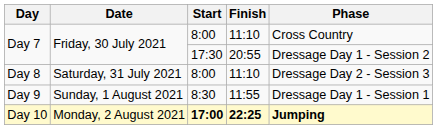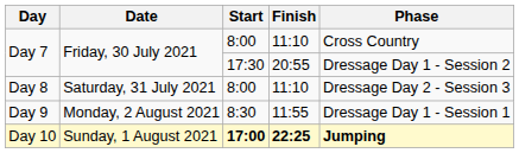 <table class=wikitable>
 <tr>
 <th>Day</th>
 <th>Date</th>
 <th>Start</th>
 <th>Finish</th>
 <th>Phase</th>
 </tr>
 <tr>
 <td rowspan=2>Day 7</td>
 <td rowspan=2>Friday, 30 July 2021</td>
 <td>8:00</td>
 <td>11:10</td>
 <td>Cross Country</td>
 </tr>
 <tr>
 <td>17:30</td>
 <td>20:55</td>
 <td>Dressage Day 1 - Session 2</td>
 </tr>
 <tr>
 <td>Day 8</td>
 <td>Saturday, 31 July 2021</td>
 <td>8:00</td>
 <td>11:10</td>
 <td>Dressage Day 2 - Session 3</td>
 </tr>
 <tr>
 <td>Day 9</td>
-<td>Sunday, 1 August 2021</td>
+<td>Monday, 2 August 2021</td>
 <td>8:30</td>
 <td>11:55</td>
 <td>Dressage Day 1 - Session 1</td>
 </tr>
 <tr style=background:lemonchiffon>
 <td>Day 10</td>
-<td>Monday, 2 August 2021</td>
+<td>Sunday, 1 August 2021</td>
 <td><strong>17:00</strong></td>
 <td><strong>22:25</strong></td>
 <td><strong>Jumping</strong></td>
 </tr>
 </table>
